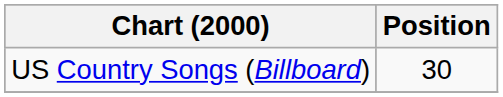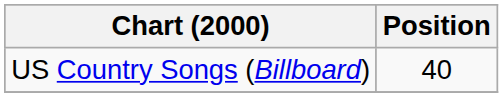 <table class="wikitable sortable">
 <tr>
 <th scope="col">Chart (2000)</th>
 <th scope="col">Position</th>
 </tr>
 <tr>
 <td>US <a href='#'>Country Songs</a> (<em><a href='#'>Billboard</a></em>)</td>
-<td align="center">30</td>
+<td align="center">40</td>
 </tr>
 <tr>
 </tr>
 </table>
